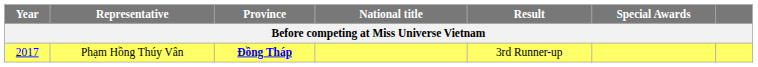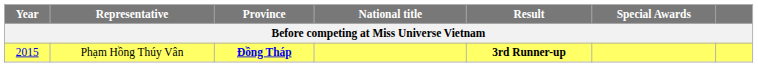 <table class="wikitable sortable" style="font-size: 83%; text-align:center">
 <tr bgcolor="#787878" colspan=10 align="center">
 <th width="60" style="background-color:#787878;color:#FFFFFF;"><span><strong>Year</strong></span></th>
 <th width="250" style="background-color:#787878;color:#FFFFFF;"><span><strong>Representative</strong></span></th>
 <th width="150" style="background-color:#787878;color:#FFFFFF;"><span><strong>Province</strong></span></th>
 <th width="250" style="background-color:#787878;color:#FFFFFF;"><span><strong>National title</strong></span></th>
 <th width="200" style="background-color:#787878;color:#FFFFFF;"><span><strong>Result</strong></span></th>
 <th width="200" style="background-color:#787878;color:#FFFFFF;"><span><strong>Special Awards</strong></span></th>
 <th width="60" style="background-color:#787878;color:#FFFFFF;"><span><strong></strong></span></th>
 </tr>
 <tr>
 <th colspan="7">Before competing at Miss Universe Vietnam</th>
 </tr>
 <tr style="background-color:#FFFF66;">
-<td><a href='#'>2017</a></td>
+<td><a href='#'>2015</a></td>
 <td>Phạm Hồng Thúy Vân</td>
 <td><strong><a href='#'>Đồng Tháp</a></strong></td>
 <td style="background:;"></td>
-<td>3rd Runner-up</td>
+<td><strong>3rd Runner-up</strong></td>
 <td style="background:;"></td>
 <td></td>
 </tr>
 </table>
